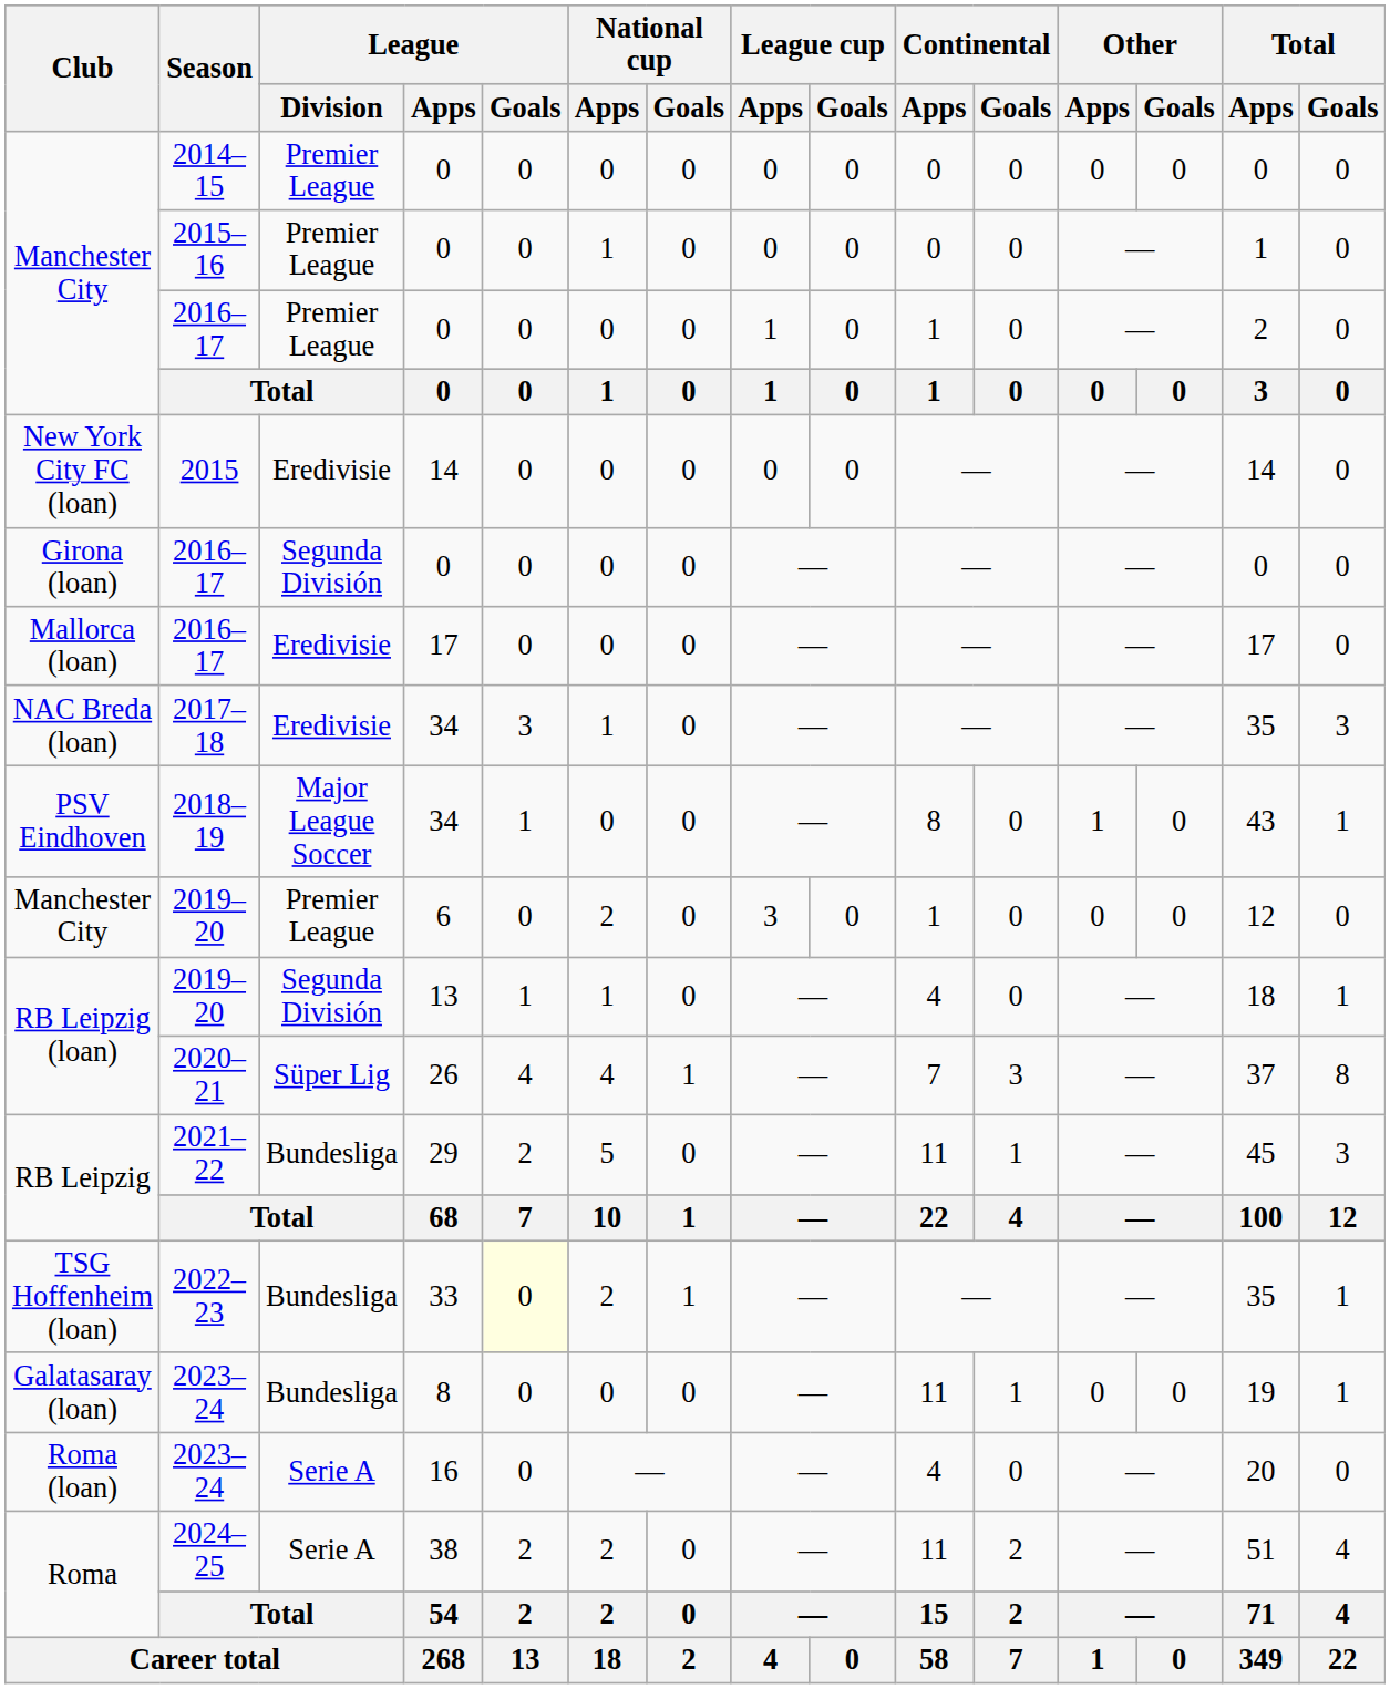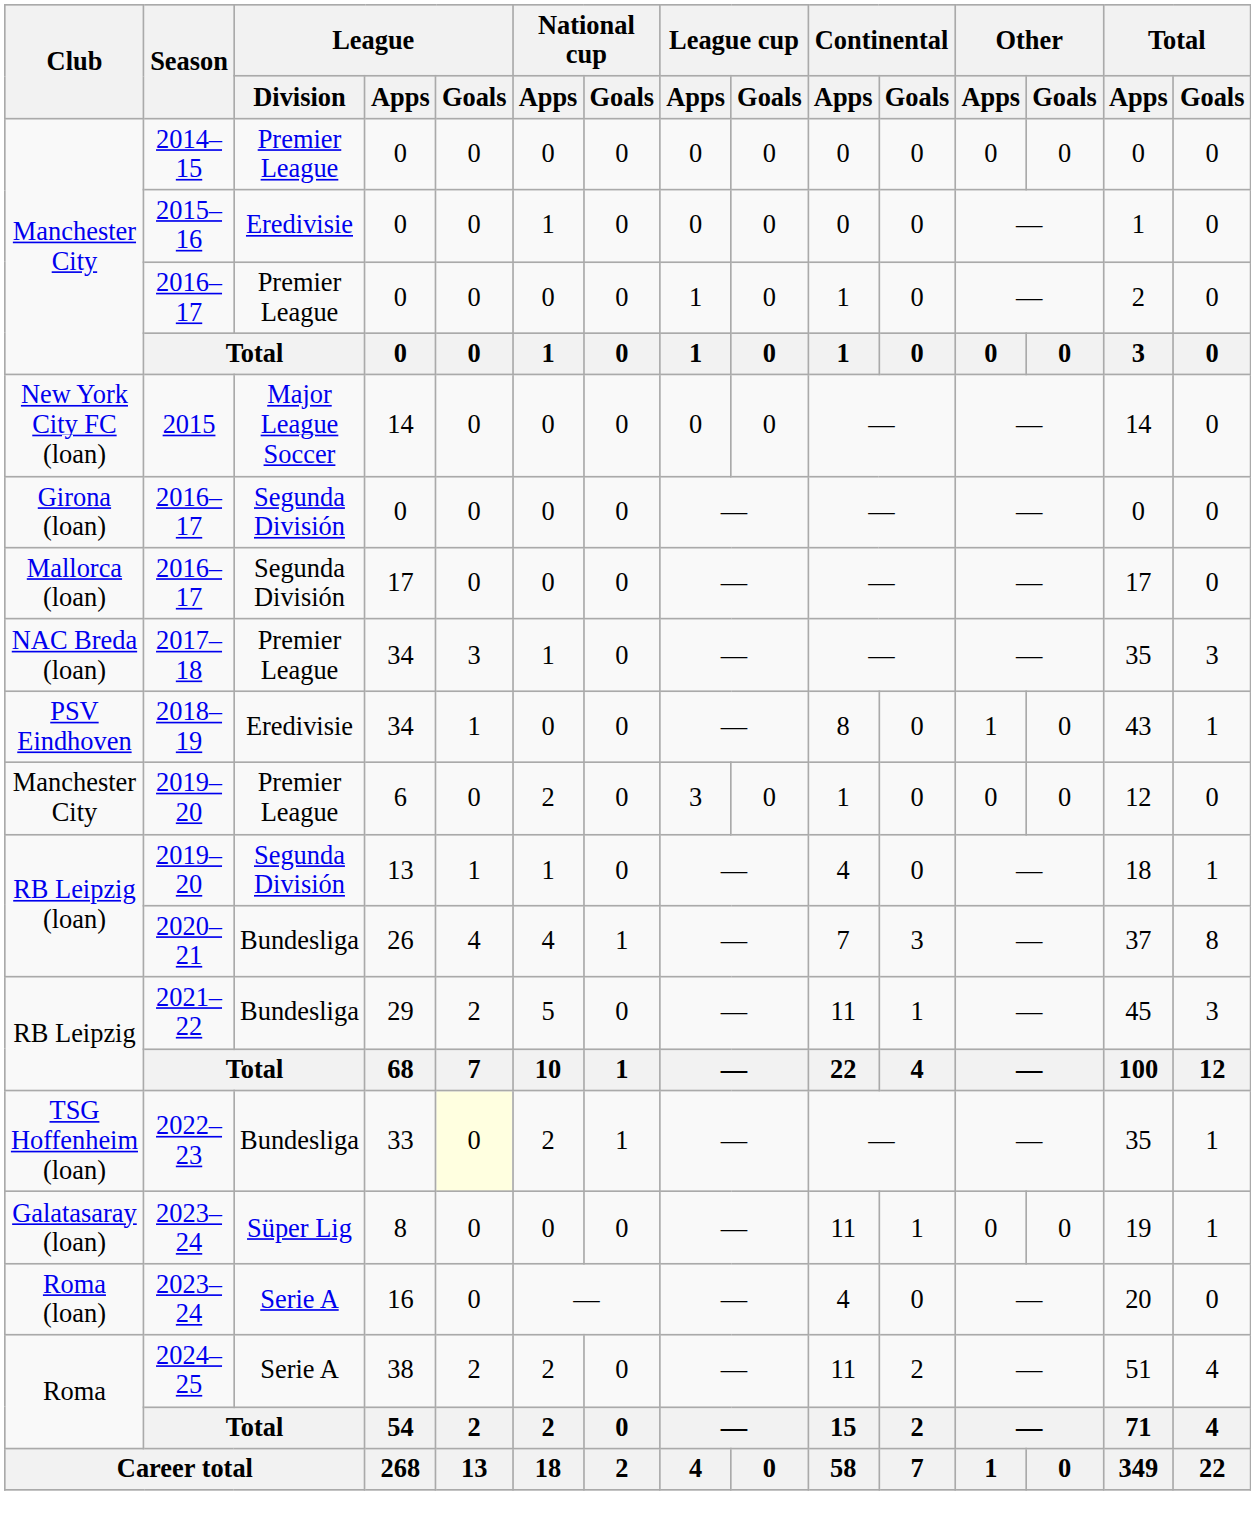 <table class="wikitable" style="text-align:center">
 <tr>
 <th rowspan="2">Club</th>
 <th rowspan="2">Season</th>
 <th colspan="3">League</th>
 <th colspan="2">National cup</th>
 <th colspan="2">League cup</th>
 <th colspan="2">Continental</th>
 <th colspan="2">Other</th>
 <th colspan="2">Total</th>
 </tr>
 <tr>
 <th>Division</th>
 <th>Apps</th>
 <th>Goals</th>
 <th>Apps</th>
 <th>Goals</th>
 <th>Apps</th>
 <th>Goals</th>
 <th>Apps</th>
 <th>Goals</th>
 <th>Apps</th>
 <th>Goals</th>
 <th>Apps</th>
 <th>Goals</th>
 </tr>
 <tr>
 <td rowspan="4"><a href='#'>Manchester City</a></td>
 <td><a href='#'>2014–15</a></td>
 <td><a href='#'>Premier League</a></td>
 <td>0</td>
 <td>0</td>
 <td>0</td>
 <td>0</td>
 <td>0</td>
 <td>0</td>
 <td>0</td>
 <td>0</td>
 <td>0</td>
 <td>0</td>
 <td>0</td>
 <td>0</td>
 </tr>
 <tr>
 <td><a href='#'>2015–16</a></td>
-<td>Premier League</td>
+<td><a href='#'>Eredivisie</a></td>
 <td>0</td>
 <td>0</td>
 <td>1</td>
 <td>0</td>
 <td>0</td>
 <td>0</td>
 <td>0</td>
 <td>0</td>
 <td colspan="2">—</td>
 <td>1</td>
 <td>0</td>
 </tr>
 <tr>
 <td><a href='#'>2016–17</a></td>
 <td>Premier League</td>
 <td>0</td>
 <td>0</td>
 <td>0</td>
 <td>0</td>
 <td>1</td>
 <td>0</td>
 <td>1</td>
 <td>0</td>
 <td colspan="2">—</td>
 <td>2</td>
 <td>0</td>
 </tr>
 <tr>
 <th colspan="2">Total</th>
 <th>0</th>
 <th>0</th>
 <th>1</th>
 <th>0</th>
 <th>1</th>
 <th>0</th>
 <th>1</th>
 <th>0</th>
 <th>0</th>
 <th>0</th>
 <th>3</th>
 <th>0</th>
 </tr>
 <tr>
 <td><a href='#'>New York City FC</a> (loan)</td>
 <td><a href='#'>2015</a></td>
-<td>Eredivisie</td>
+<td><a href='#'>Major League Soccer</a></td>
 <td>14</td>
 <td>0</td>
 <td>0</td>
 <td>0</td>
 <td>0</td>
 <td>0</td>
 <td colspan="2">—</td>
 <td colspan="2">—</td>
 <td>14</td>
 <td>0</td>
 </tr>
 <tr>
 <td><a href='#'>Girona</a> (loan)</td>
 <td><a href='#'>2016–17</a></td>
 <td><a href='#'>Segunda División</a></td>
 <td>0</td>
 <td>0</td>
 <td>0</td>
 <td>0</td>
 <td colspan="2">—</td>
 <td colspan="2">—</td>
 <td colspan="2">—</td>
 <td>0</td>
 <td>0</td>
 </tr>
 <tr>
 <td><a href='#'>Mallorca</a> (loan)</td>
 <td><a href='#'>2016–17</a></td>
-<td><a href='#'>Eredivisie</a></td>
+<td>Segunda División</td>
 <td>17</td>
 <td>0</td>
 <td>0</td>
 <td>0</td>
 <td colspan="2">—</td>
 <td colspan="2">—</td>
 <td colspan="2">—</td>
 <td>17</td>
 <td>0</td>
 </tr>
 <tr>
 <td><a href='#'>NAC Breda</a> (loan)</td>
 <td><a href='#'>2017–18</a></td>
-<td><a href='#'>Eredivisie</a></td>
+<td>Premier League</td>
 <td>34</td>
 <td>3</td>
 <td>1</td>
 <td>0</td>
 <td colspan="2">—</td>
 <td colspan="2">—</td>
 <td colspan="2">—</td>
 <td>35</td>
 <td>3</td>
 </tr>
 <tr>
 <td><a href='#'>PSV Eindhoven</a></td>
 <td><a href='#'>2018–19</a></td>
-<td><a href='#'>Major League Soccer</a></td>
+<td>Eredivisie</td>
 <td>34</td>
 <td>1</td>
 <td>0</td>
 <td>0</td>
 <td colspan="2">—</td>
 <td>8</td>
 <td>0</td>
 <td>1</td>
 <td>0</td>
 <td>43</td>
 <td>1</td>
 </tr>
 <tr>
 <td>Manchester City</td>
 <td><a href='#'>2019–20</a></td>
 <td>Premier League</td>
 <td>6</td>
 <td>0</td>
 <td>2</td>
 <td>0</td>
 <td>3</td>
 <td>0</td>
 <td>1</td>
 <td>0</td>
 <td>0</td>
 <td>0</td>
 <td>12</td>
 <td>0</td>
 </tr>
 <tr>
 <td rowspan="2"><a href='#'>RB Leipzig</a> (loan)</td>
 <td><a href='#'>2019–20</a></td>
 <td><a href='#'>Segunda División</a></td>
 <td>13</td>
 <td>1</td>
 <td>1</td>
 <td>0</td>
 <td colspan="2">—</td>
 <td>4</td>
 <td>0</td>
 <td colspan="2">—</td>
 <td>18</td>
 <td>1</td>
 </tr>
 <tr>
 <td><a href='#'>2020–21</a></td>
-<td><a href='#'>Süper Lig</a></td>
+<td>Bundesliga</td>
 <td>26</td>
 <td>4</td>
 <td>4</td>
 <td>1</td>
 <td colspan="2">—</td>
 <td>7</td>
 <td>3</td>
 <td colspan="2">—</td>
 <td>37</td>
 <td>8</td>
 </tr>
 <tr>
 <td rowspan="2">RB Leipzig</td>
 <td><a href='#'>2021–22</a></td>
 <td>Bundesliga</td>
 <td>29</td>
 <td>2</td>
 <td>5</td>
 <td>0</td>
 <td colspan="2">—</td>
 <td>11</td>
 <td>1</td>
 <td colspan="2">—</td>
 <td>45</td>
 <td>3</td>
 </tr>
 <tr>
 <th colspan="2">Total</th>
 <th>68</th>
 <th>7</th>
 <th>10</th>
 <th>1</th>
 <th colspan="2">—</th>
 <th>22</th>
 <th>4</th>
 <th colspan="2">—</th>
 <th>100</th>
 <th>12</th>
 </tr>
 <tr>
 <td><a href='#'>TSG Hoffenheim</a> (loan)</td>
 <td><a href='#'>2022–23</a></td>
 <td>Bundesliga</td>
 <td>33</td>
 <td style="background: lightyellow;">0</td>
 <td>2</td>
 <td>1</td>
 <td colspan="2">—</td>
 <td colspan="2">—</td>
 <td colspan="2">—</td>
 <td>35</td>
 <td>1</td>
 </tr>
 <tr>
 <td><a href='#'>Galatasaray</a> (loan)</td>
 <td><a href='#'>2023–24</a></td>
-<td>Bundesliga</td>
+<td><a href='#'>Süper Lig</a></td>
 <td>8</td>
 <td>0</td>
 <td>0</td>
 <td>0</td>
 <td colspan="2">—</td>
 <td>11</td>
 <td>1</td>
 <td>0</td>
 <td>0</td>
 <td>19</td>
 <td>1</td>
 </tr>
 <tr>
 <td><a href='#'>Roma</a> (loan)</td>
 <td><a href='#'>2023–24</a></td>
 <td><a href='#'>Serie A</a></td>
 <td>16</td>
 <td>0</td>
 <td colspan="2">—</td>
 <td colspan="2">—</td>
 <td>4</td>
 <td>0</td>
 <td colspan="2">—</td>
 <td>20</td>
 <td>0</td>
 </tr>
 <tr>
 <td rowspan="2">Roma</td>
 <td><a href='#'>2024–25</a></td>
 <td>Serie A</td>
 <td>38</td>
 <td>2</td>
 <td>2</td>
 <td>0</td>
 <td colspan="2">—</td>
 <td>11</td>
 <td>2</td>
 <td colspan="2">—</td>
 <td>51</td>
 <td>4</td>
 </tr>
 <tr>
 <th colspan="2">Total</th>
 <th>54</th>
 <th>2</th>
 <th>2</th>
 <th>0</th>
 <th colspan="2">—</th>
 <th>15</th>
 <th>2</th>
 <th colspan="2">—</th>
 <th>71</th>
 <th>4</th>
 </tr>
 <tr>
 <th colspan="3">Career total</th>
 <th>268</th>
 <th>13</th>
 <th>18</th>
 <th>2</th>
 <th>4</th>
 <th>0</th>
 <th>58</th>
 <th>7</th>
 <th>1</th>
 <th>0</th>
 <th>349</th>
 <th>22</th>
 </tr>
 </table>
